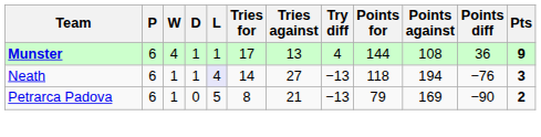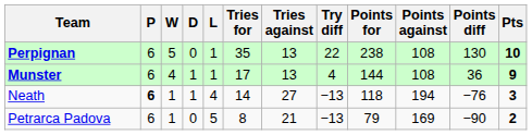 <table class="wikitable" style="text-align:center">
 <tr>
 <th width="200">Team</th>
 <th width="20">P</th>
 <th width="20">W</th>
 <th width="20">D</th>
 <th width="20">L</th>
 <th width="20">Tries for</th>
 <th width="20">Tries against</th>
 <th width="30">Try diff</th>
 <th width="20">Points for</th>
 <th width="20">Points against</th>
 <th width="25">Points diff</th>
 <th width="20">Pts</th>
+</tr>
+<tr bgcolor="#ccffcc">
+<td align="left"> <strong><a href='#'>Perpignan</a></strong></td>
+<td>6</td>
+<td>5</td>
+<td>0</td>
+<td>1</td>
+<td>35</td>
+<td>13</td>
+<td>22</td>
+<td>238</td>
+<td>108</td>
+<td>130</td>
+<td><strong>10</strong></td>
 </tr>
 <tr bgcolor="#ccffcc">
 <td align="left"> <strong><a href='#'>Munster</a></strong></td>
 <td>6</td>
 <td>4</td>
 <td>1</td>
 <td>1</td>
 <td>17</td>
 <td>13</td>
 <td>4</td>
 <td>144</td>
 <td>108</td>
 <td>36</td>
 <td><strong>9</strong></td>
 </tr>
 <tr>
 <td align="left"> <a href='#'>Neath</a></td>
-<td>6</td>
+<td><strong>6</strong></td>
 <td>1</td>
 <td>1</td>
-<td style="background: lavender;">4</td>
+<td>4</td>
 <td>14</td>
 <td>27</td>
 <td>−13</td>
 <td>118</td>
 <td>194</td>
 <td>−76</td>
 <td><strong>3</strong></td>
 </tr>
 <tr>
 <td align="left"> <a href='#'>Petrarca Padova</a></td>
 <td>6</td>
 <td>1</td>
 <td>0</td>
 <td>5</td>
 <td>8</td>
 <td>21</td>
 <td>−13</td>
 <td>79</td>
 <td>169</td>
 <td>−90</td>
 <td><strong>2</strong></td>
 </tr>
 </table>
